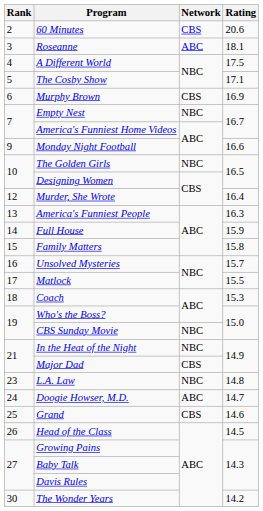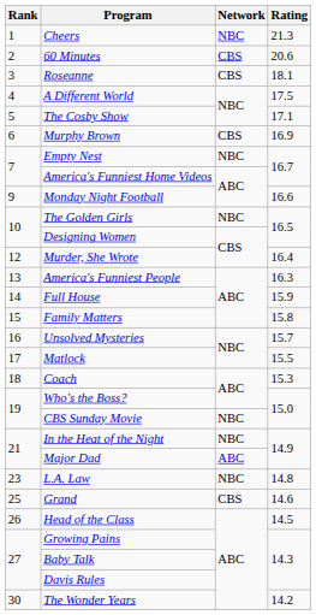 <table class="wikitable">
 <tr>
 <th>Rank</th>
 <th>Program</th>
 <th>Network</th>
 <th>Rating</th>
+</tr>
+<tr>
+<td>1</td>
+<td><em><a href='#'>Cheers</a></em></td>
+<td><a href='#'>NBC</a></td>
+<td>21.3</td>
 </tr>
 <tr>
 <td>2</td>
 <td><em><a href='#'>60 Minutes</a></em></td>
 <td><a href='#'>CBS</a></td>
 <td>20.6</td>
 </tr>
 <tr>
 <td>3</td>
 <td><em><a href='#'>Roseanne</a></em></td>
-<td><a href='#'>ABC</a></td>
+<td>CBS</td>
 <td>18.1</td>
 </tr>
 <tr>
 <td>4</td>
 <td><em><a href='#'>A Different World</a></em></td>
 <td rowspan="2">NBC</td>
 <td>17.5</td>
 </tr>
 <tr>
 <td>5</td>
 <td><em><a href='#'>The Cosby Show</a></em></td>
 <td>17.1</td>
 </tr>
 <tr>
 <td>6</td>
 <td><em><a href='#'>Murphy Brown</a></em></td>
 <td>CBS</td>
 <td>16.9</td>
 </tr>
 <tr>
 <td rowspan="2">7</td>
 <td><em><a href='#'>Empty Nest</a></em></td>
 <td>NBC</td>
 <td rowspan="2">16.7</td>
 </tr>
 <tr>
 <td><em><a href='#'>America's Funniest Home Videos</a></em></td>
 <td rowspan="2">ABC</td>
 </tr>
 <tr>
 <td>9</td>
 <td><em><a href='#'>Monday Night Football</a></em></td>
 <td>16.6</td>
 </tr>
 <tr>
 <td rowspan="2">10</td>
 <td><em><a href='#'>The Golden Girls</a></em></td>
 <td>NBC</td>
 <td rowspan="2">16.5</td>
 </tr>
 <tr>
 <td><em><a href='#'>Designing Women</a></em></td>
 <td rowspan="2">CBS</td>
 </tr>
 <tr>
 <td>12</td>
 <td><em><a href='#'>Murder, She Wrote</a></em></td>
 <td>16.4</td>
 </tr>
 <tr>
 <td>13</td>
 <td><em><a href='#'>America's Funniest People</a></em></td>
 <td rowspan="3">ABC</td>
 <td>16.3</td>
 </tr>
 <tr>
 <td>14</td>
 <td><em><a href='#'>Full House</a></em></td>
 <td>15.9</td>
 </tr>
 <tr>
 <td>15</td>
 <td><em><a href='#'>Family Matters</a></em></td>
 <td>15.8</td>
 </tr>
 <tr>
 <td>16</td>
 <td><em><a href='#'>Unsolved Mysteries</a></em></td>
 <td rowspan="2">NBC</td>
 <td>15.7</td>
 </tr>
 <tr>
 <td>17</td>
 <td><em><a href='#'>Matlock</a></em></td>
 <td>15.5</td>
 </tr>
 <tr>
 <td>18</td>
 <td><em><a href='#'>Coach</a></em></td>
 <td rowspan="2">ABC</td>
 <td>15.3</td>
 </tr>
 <tr>
 <td rowspan="2">19</td>
 <td><em><a href='#'>Who's the Boss?</a></em></td>
 <td rowspan="2">15.0</td>
 </tr>
 <tr>
 <td><em><a href='#'>CBS Sunday Movie</a></em></td>
 <td>NBC</td>
 </tr>
 <tr>
 <td rowspan="2">21</td>
 <td><em><a href='#'>In the Heat of the Night</a></em></td>
 <td>NBC</td>
 <td rowspan="2">14.9</td>
 </tr>
 <tr>
 <td><em><a href='#'>Major Dad</a></em></td>
-<td>CBS</td>
+<td><a href='#'>ABC</a></td>
 </tr>
 <tr>
 <td>23</td>
 <td><em><a href='#'>L.A. Law</a></em></td>
 <td>NBC</td>
 <td>14.8</td>
-</tr>
-<tr>
-<td>24</td>
-<td><em><a href='#'>Doogie Howser, M.D.</a></em></td>
-<td>ABC</td>
-<td>14.7</td>
 </tr>
 <tr>
 <td>25</td>
 <td><em><a href='#'>Grand</a></em></td>
 <td>CBS</td>
 <td>14.6</td>
 </tr>
 <tr>
 <td>26</td>
 <td><em><a href='#'>Head of the Class</a></em></td>
 <td rowspan="5">ABC</td>
 <td>14.5</td>
 </tr>
 <tr>
 <td rowspan="3">27</td>
 <td><em><a href='#'>Growing Pains</a></em></td>
 <td rowspan="3">14.3</td>
 </tr>
 <tr>
 <td><em><a href='#'>Baby Talk</a></em></td>
 </tr>
 <tr>
 <td><em><a href='#'>Davis Rules</a></em></td>
 </tr>
 <tr>
 <td>30</td>
 <td><em><a href='#'>The Wonder Years</a></em></td>
 <td>14.2</td>
 </tr>
 </table>
